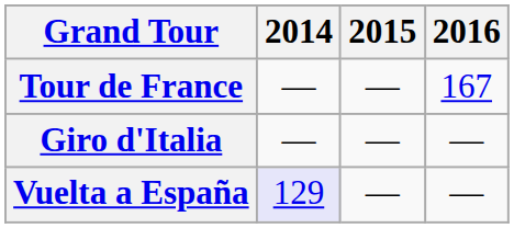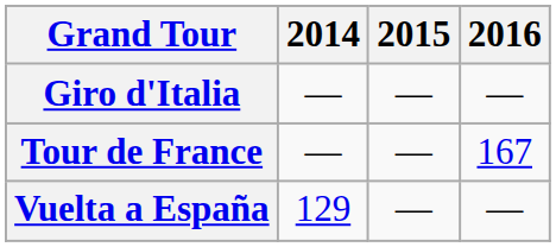 <table class="wikitable plainrowheaders">
 <tr>
 <th scope="col"><a href='#'>Grand Tour</a></th>
 <th scope="col">2014</th>
 <th scope="col">2015</th>
 <th scope="col">2016</th>
 </tr>
 <tr style="text-align:center;">
+<th scope="row"> <a href='#'>Giro d'Italia</a></th>
+<td>—</td>
+<td>—</td>
+<td>—</td>
+</tr>
+<tr style="text-align:center;">
 <th scope="row"> <a href='#'>Tour de France</a></th>
 <td>—</td>
 <td>—</td>
 <td><a href='#'>167</a></td>
 </tr>
 <tr style="text-align:center;">
-<th scope="row"> <a href='#'>Giro d'Italia</a></th>
-<td>—</td>
-<td>—</td>
-<td>—</td>
-</tr>
-<tr style="text-align:center;">
 <th scope="row"> <a href='#'>Vuelta a España</a></th>
-<td style="background: lavender;"><a href='#'>129</a></td>
+<td><a href='#'>129</a></td>
 <td>—</td>
 <td>—</td>
 </tr>
 </table>
